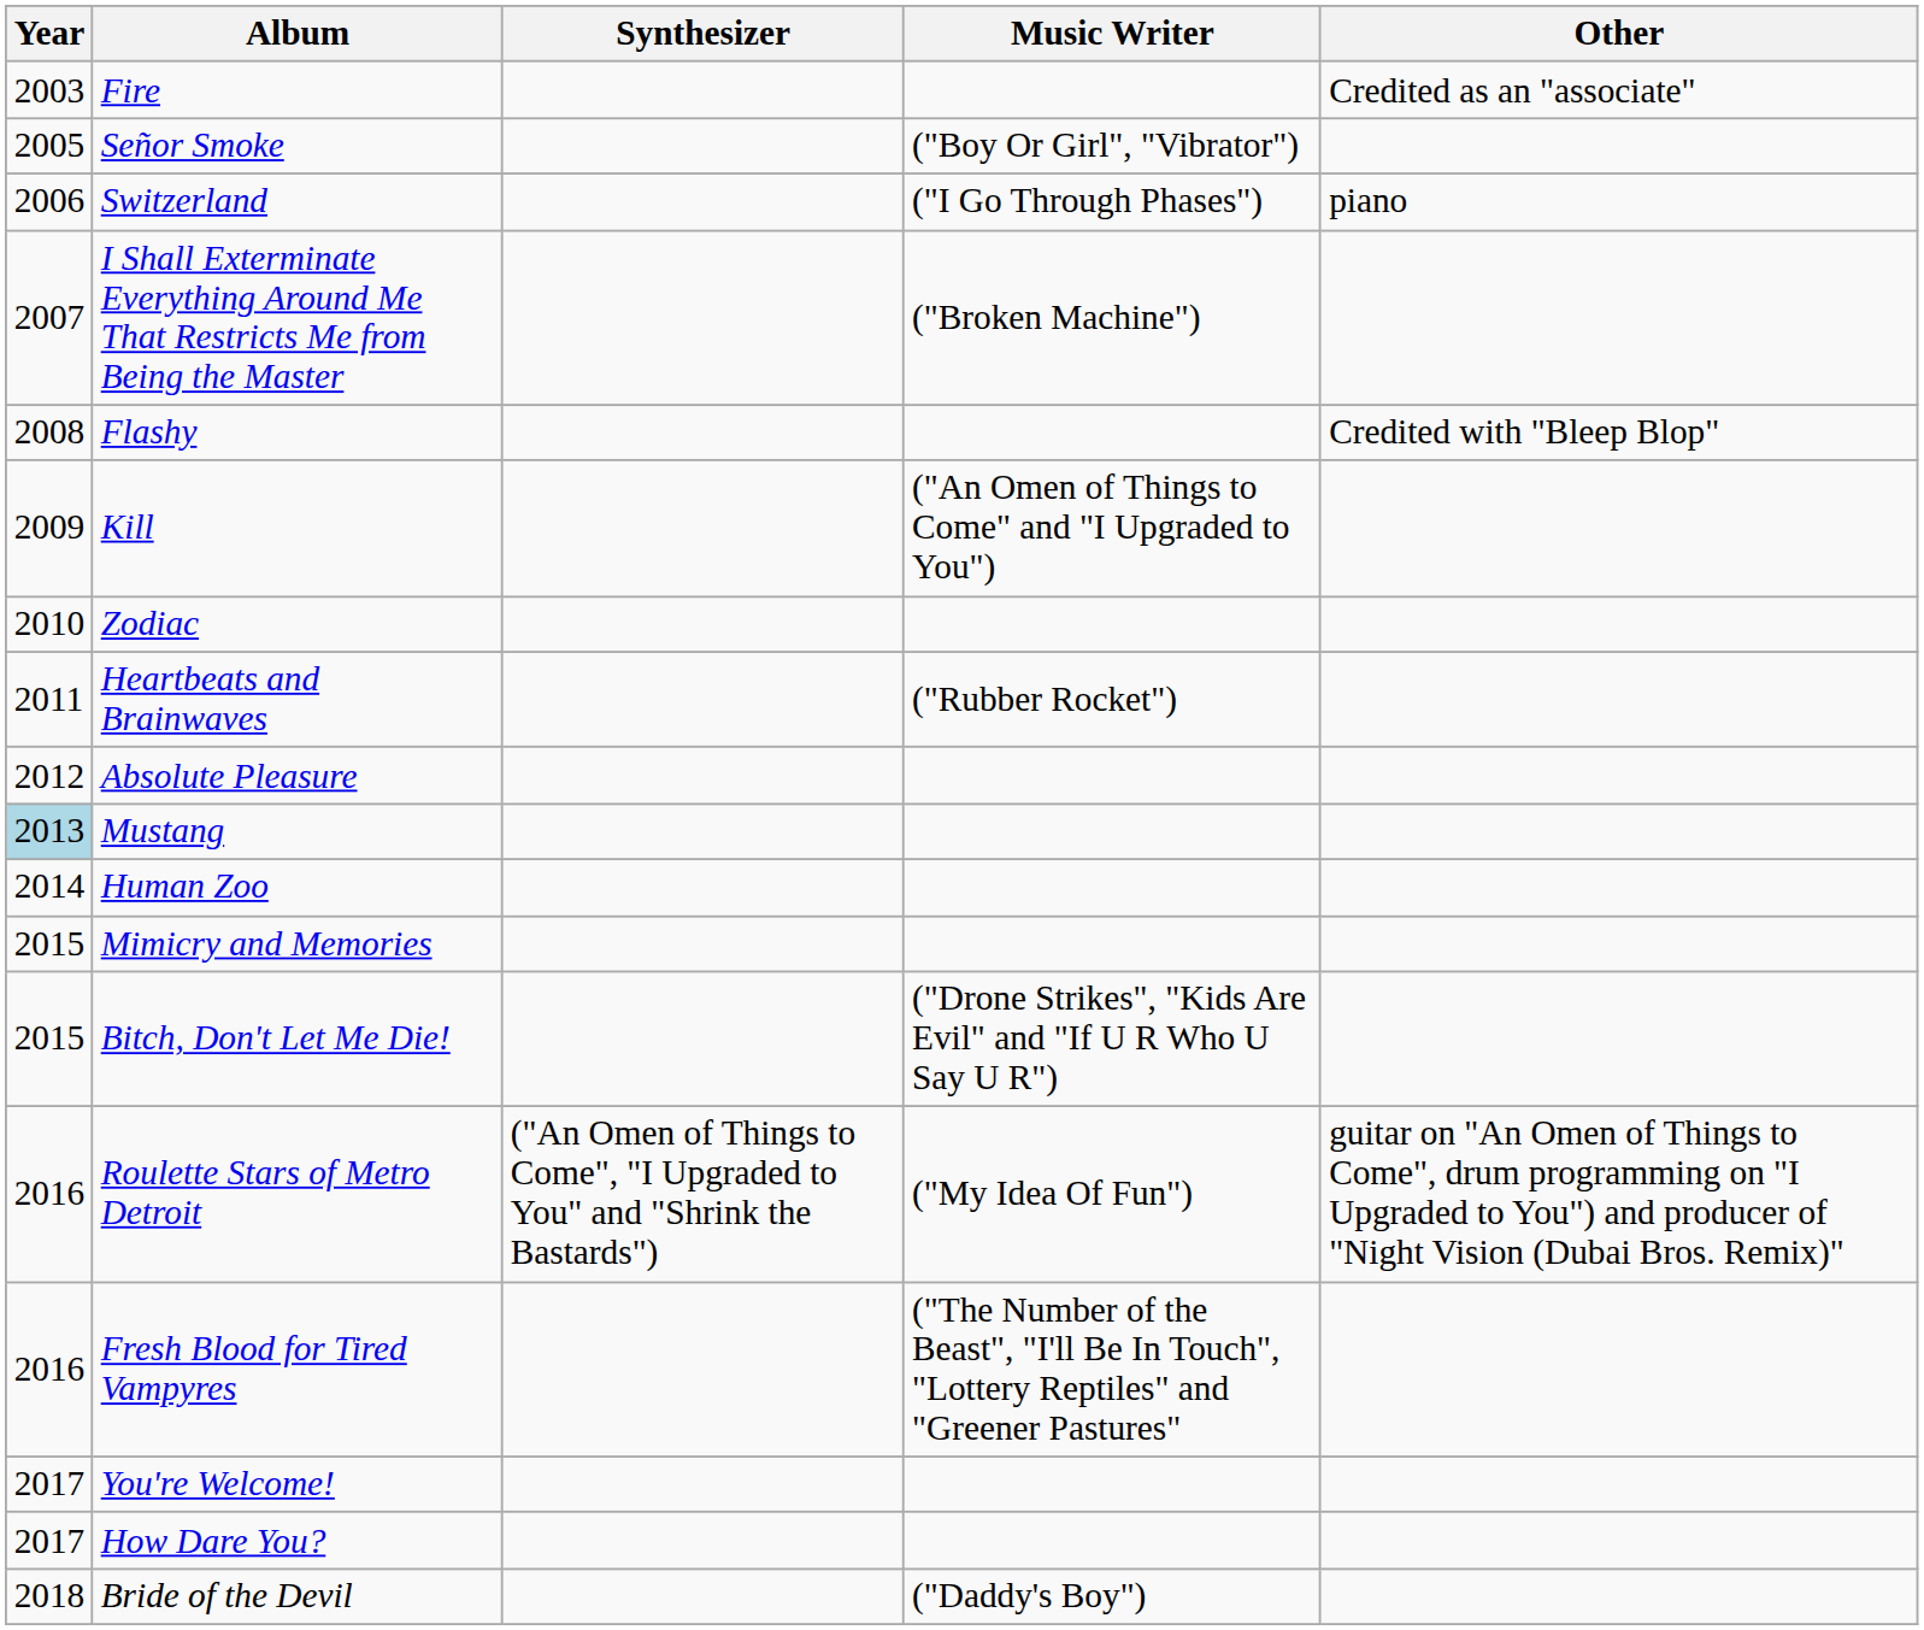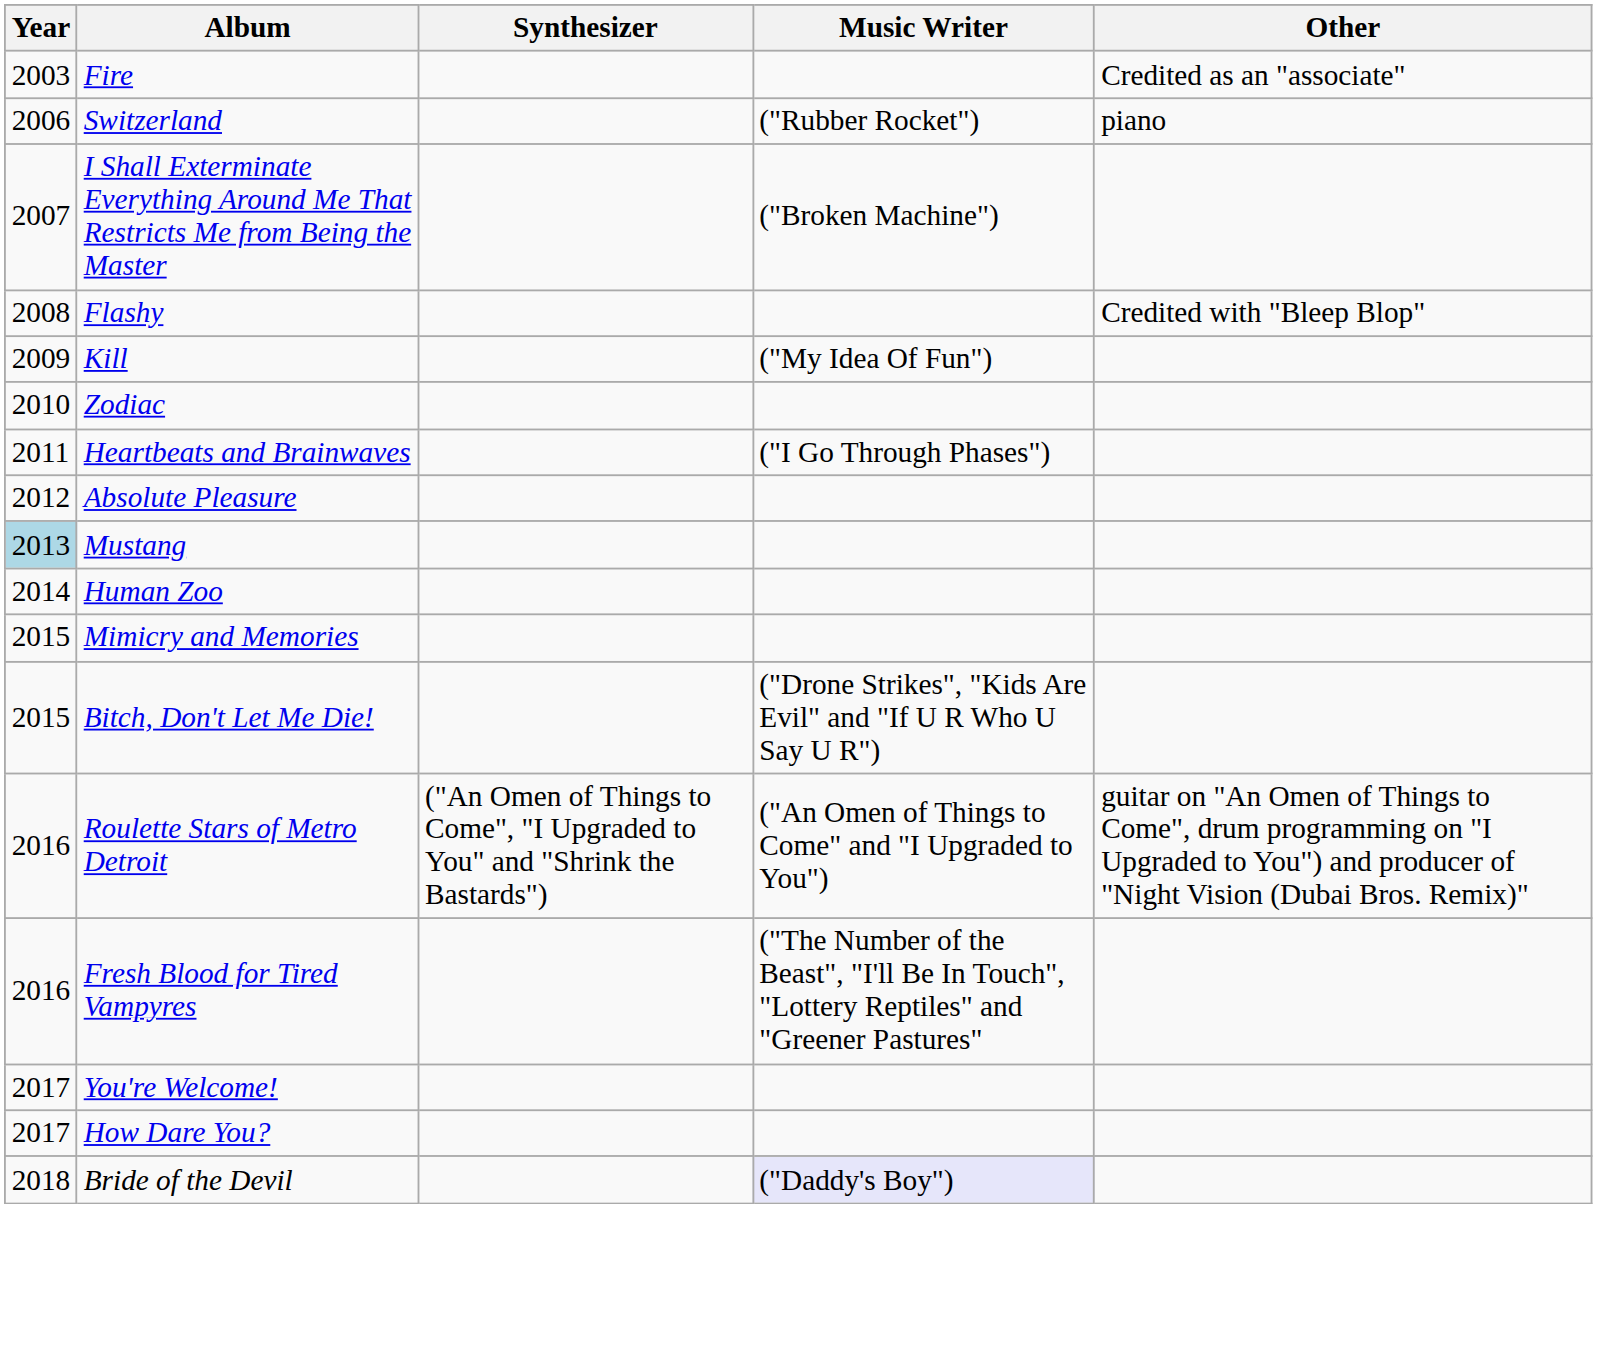 <table class="wikitable sortable">
 <tr>
 <th>Year</th>
 <th>Album</th>
 <th>Synthesizer</th>
 <th>Music Writer</th>
 <th>Other</th>
 </tr>
 <tr>
 <td>2003</td>
 <td><em><a href='#'>Fire</a></em></td>
 <td></td>
 <td></td>
 <td>Credited as an "associate"</td>
 </tr>
 <tr>
-<td>2005</td>
-<td><em><a href='#'>Señor Smoke</a></em></td>
-<td></td>
-<td> ("Boy Or Girl", "Vibrator")</td>
-<td></td>
-</tr>
-<tr>
 <td>2006</td>
 <td><em><a href='#'>Switzerland</a></em></td>
 <td></td>
-<td> ("I Go Through Phases")</td>
+<td> ("Rubber Rocket")</td>
 <td>piano</td>
 </tr>
 <tr>
 <td>2007</td>
 <td><em><a href='#'>I Shall Exterminate Everything Around Me That Restricts Me from Being the Master</a></em></td>
 <td></td>
 <td> ("Broken Machine")</td>
 <td></td>
 </tr>
 <tr>
 <td>2008</td>
 <td><em><a href='#'>Flashy</a></em></td>
 <td></td>
 <td></td>
 <td>Credited with "Bleep Blop"</td>
 </tr>
 <tr>
 <td>2009</td>
 <td><em><a href='#'>Kill</a></em></td>
 <td></td>
-<td> ("An Omen of Things to Come" and "I Upgraded to You")</td>
+<td> ("My Idea Of Fun")</td>
 <td></td>
 </tr>
 <tr>
 <td>2010</td>
 <td><em><a href='#'>Zodiac</a></em></td>
 <td></td>
 <td></td>
 <td></td>
 </tr>
 <tr>
 <td>2011</td>
 <td><em><a href='#'>Heartbeats and Brainwaves</a></em></td>
 <td></td>
-<td> ("Rubber Rocket")</td>
+<td> ("I Go Through Phases")</td>
 <td></td>
 </tr>
 <tr>
 <td>2012</td>
 <td><em><a href='#'>Absolute Pleasure</a></em></td>
 <td></td>
 <td></td>
 <td></td>
 </tr>
 <tr>
 <td style="background: lightblue;">2013</td>
 <td><em><a href='#'>Mustang</a></em></td>
 <td></td>
 <td></td>
 <td></td>
 </tr>
 <tr>
 <td>2014</td>
 <td><em><a href='#'>Human Zoo</a></em></td>
 <td></td>
 <td></td>
 <td></td>
 </tr>
 <tr>
 <td>2015</td>
 <td><em><a href='#'>Mimicry and Memories</a></em></td>
 <td></td>
 <td></td>
 <td></td>
 </tr>
 <tr>
 <td>2015</td>
 <td><em><a href='#'>Bitch, Don't Let Me Die!</a></em></td>
 <td></td>
 <td> ("Drone Strikes", "Kids Are Evil" and "If U R Who U Say U R")</td>
 <td></td>
 </tr>
 <tr>
 <td>2016</td>
 <td><em><a href='#'>Roulette Stars of Metro Detroit</a></em></td>
 <td> ("An Omen of Things to Come", "I Upgraded to You" and "Shrink the Bastards")</td>
-<td> ("My Idea Of Fun")</td>
+<td> ("An Omen of Things to Come" and "I Upgraded to You")</td>
 <td>guitar on "An Omen of Things to Come", drum programming on "I Upgraded to You") and producer of "Night Vision (Dubai Bros. Remix)"</td>
 </tr>
 <tr>
 <td>2016</td>
 <td><em><a href='#'>Fresh Blood for Tired Vampyres</a></em></td>
 <td></td>
 <td> ("The Number of the Beast", "I'll Be In Touch", "Lottery Reptiles" and "Greener Pastures"</td>
 <td></td>
 </tr>
 <tr>
 <td>2017</td>
 <td><em><a href='#'>You're Welcome!</a></em></td>
 <td></td>
 <td></td>
 <td></td>
 </tr>
 <tr>
 <td>2017</td>
 <td><em><a href='#'>How Dare You?</a></em></td>
 <td></td>
 <td></td>
 <td></td>
 </tr>
 <tr>
 <td>2018</td>
 <td><em>Bride of the Devil</em></td>
 <td></td>
-<td> ("Daddy's Boy")</td>
+<td style="background: lavender;"> ("Daddy's Boy")</td>
 <td></td>
 </tr>
 </table>
